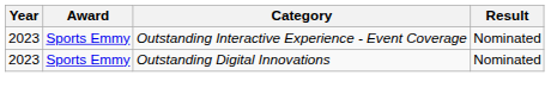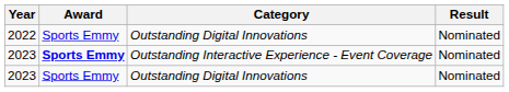 <table class="wikitable sortable">
 <tr>
 <th>Year</th>
 <th>Award</th>
 <th>Category</th>
 <th>Result</th>
 </tr>
 <tr>
+<td>2022</td>
+<td><a href='#'>Sports Emmy</a></td>
+<td><em>Outstanding Digital Innovations</em></td>
+<td>Nominated</td>
+</tr>
+<tr>
 <td>2023</td>
-<td><a href='#'>Sports Emmy</a></td>
+<td><strong><a href='#'>Sports Emmy</a></strong></td>
 <td><em>Outstanding Interactive Experience - Event Coverage</em></td>
 <td>Nominated</td>
 </tr>
 <tr>
 <td>2023</td>
 <td><a href='#'>Sports Emmy</a></td>
 <td><em>Outstanding Digital Innovations</em></td>
 <td>Nominated</td>
 </tr>
 </table>
